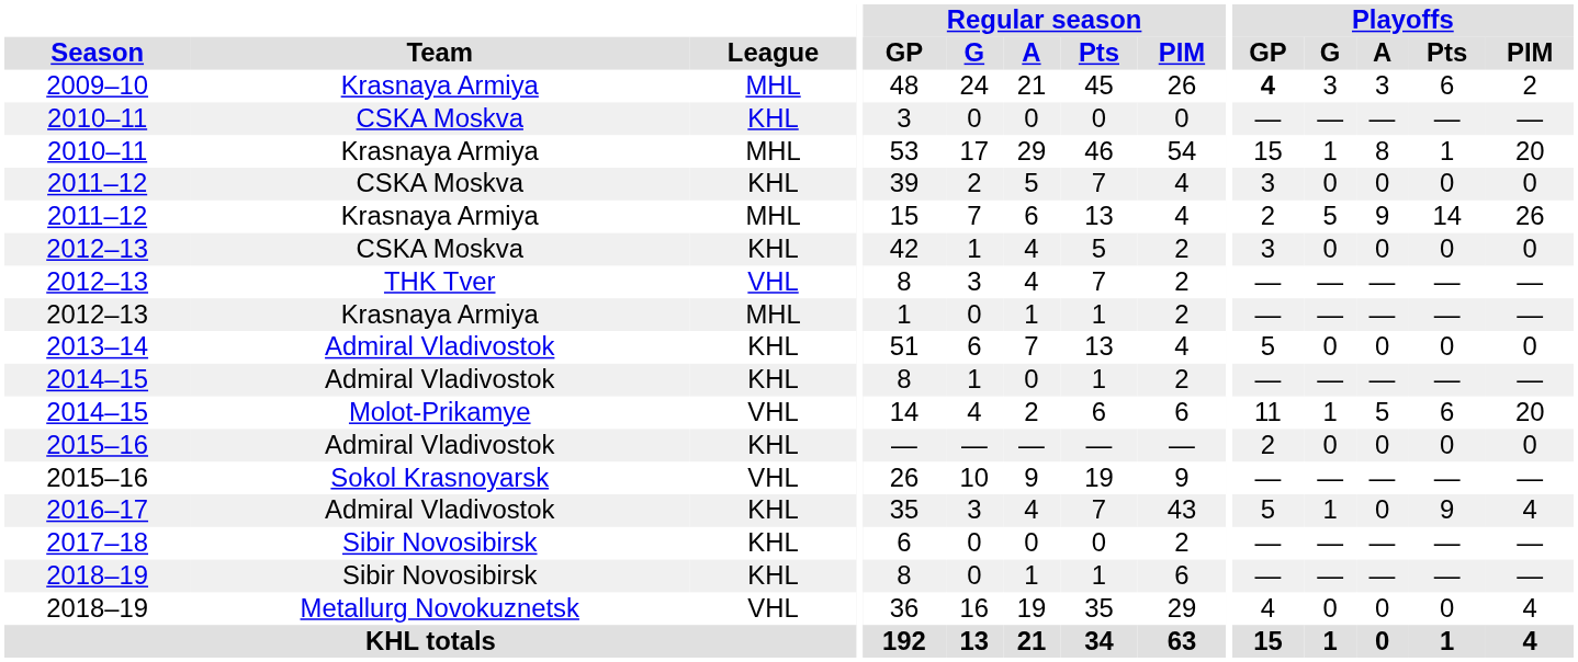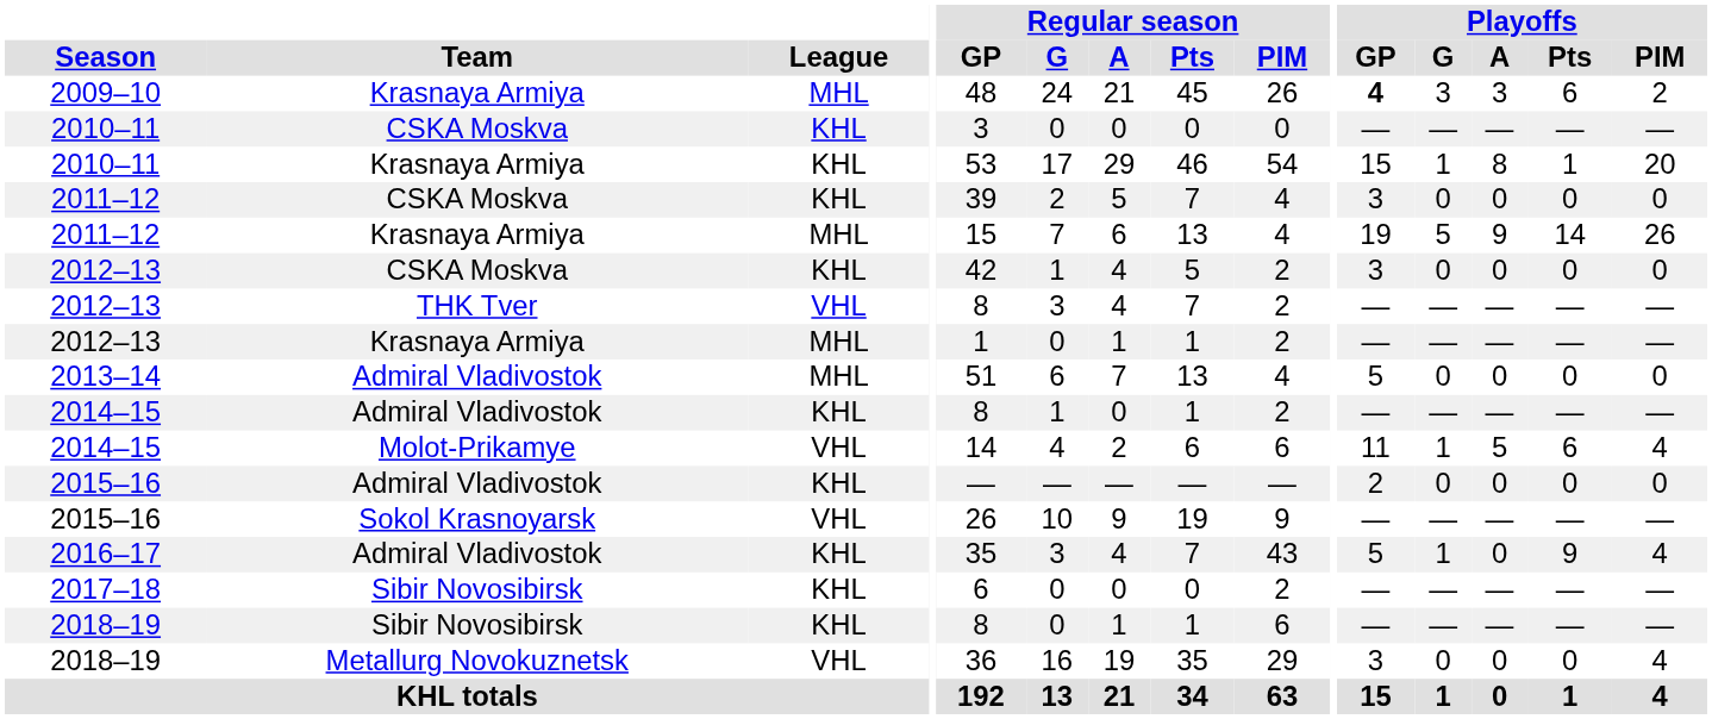 <table border="0" cellpadding="1" cellspacing="0" style="text-align:center; width:60em">
 <tr bgcolor="#e0e0e0">
 <th colspan="3" bgcolor="#ffffff"></th>
 <th rowspan="99" bgcolor="#ffffff"></th>
 <th colspan="5"><a href='#'>Regular season</a></th>
 <th rowspan="99" bgcolor="#ffffff"></th>
 <th colspan="5"><a href='#'>Playoffs</a></th>
 </tr>
 <tr bgcolor="#e0e0e0">
 <th><a href='#'>Season</a></th>
 <th>Team</th>
 <th>League</th>
 <th>GP</th>
 <th><a href='#'>G</a></th>
 <th><a href='#'>A</a></th>
 <th><a href='#'>Pts</a></th>
 <th><a href='#'>PIM</a></th>
 <th>GP</th>
 <th>G</th>
 <th>A</th>
 <th>Pts</th>
 <th>PIM</th>
 </tr>
 <tr>
 <td><a href='#'>2009–10</a></td>
 <td><a href='#'>Krasnaya Armiya</a></td>
 <td><a href='#'>MHL</a></td>
 <td>48</td>
 <td>24</td>
 <td>21</td>
 <td>45</td>
 <td>26</td>
 <td><strong>4</strong></td>
 <td>3</td>
 <td>3</td>
 <td>6</td>
 <td>2</td>
 </tr>
 <tr bgcolor="#f0f0f0">
 <td><a href='#'>2010–11</a></td>
 <td><a href='#'>CSKA Moskva</a></td>
 <td><a href='#'>KHL</a></td>
 <td>3</td>
 <td>0</td>
 <td>0</td>
 <td>0</td>
 <td>0</td>
 <td>—</td>
 <td>—</td>
 <td>—</td>
 <td>—</td>
 <td>—</td>
 </tr>
 <tr>
 <td><a href='#'>2010–11</a></td>
 <td>Krasnaya Armiya</td>
-<td>MHL</td>
+<td>KHL</td>
 <td>53</td>
 <td>17</td>
 <td>29</td>
 <td>46</td>
 <td>54</td>
 <td>15</td>
 <td>1</td>
 <td>8</td>
 <td>1</td>
 <td>20</td>
 </tr>
 <tr bgcolor="#f0f0f0">
 <td><a href='#'>2011–12</a></td>
 <td>CSKA Moskva</td>
 <td>KHL</td>
 <td>39</td>
 <td>2</td>
 <td>5</td>
 <td>7</td>
 <td>4</td>
 <td>3</td>
 <td>0</td>
 <td>0</td>
 <td>0</td>
 <td>0</td>
 </tr>
 <tr>
 <td><a href='#'>2011–12</a></td>
 <td>Krasnaya Armiya</td>
 <td>MHL</td>
 <td>15</td>
 <td>7</td>
 <td>6</td>
 <td>13</td>
 <td>4</td>
-<td>2</td>
+<td>19</td>
 <td>5</td>
 <td>9</td>
 <td>14</td>
 <td>26</td>
 </tr>
 <tr bgcolor="#f0f0f0">
 <td><a href='#'>2012–13</a></td>
 <td>CSKA Moskva</td>
 <td>KHL</td>
 <td>42</td>
 <td>1</td>
 <td>4</td>
 <td>5</td>
 <td>2</td>
 <td>3</td>
 <td>0</td>
 <td>0</td>
 <td>0</td>
 <td>0</td>
 </tr>
 <tr>
 <td><a href='#'>2012–13</a></td>
 <td><a href='#'>THK Tver</a></td>
 <td><a href='#'>VHL</a></td>
 <td>8</td>
 <td>3</td>
 <td>4</td>
 <td>7</td>
 <td>2</td>
 <td>—</td>
 <td>—</td>
 <td>—</td>
 <td>—</td>
 <td>—</td>
 </tr>
 <tr bgcolor="#f0f0f0">
 <td 2012–13 MHL season>2012–13</td>
 <td>Krasnaya Armiya</td>
 <td>MHL</td>
 <td>1</td>
 <td>0</td>
 <td>1</td>
 <td>1</td>
 <td>2</td>
 <td>—</td>
 <td>—</td>
 <td>—</td>
 <td>—</td>
 <td>—</td>
 </tr>
 <tr>
 <td><a href='#'>2013–14</a></td>
 <td><a href='#'>Admiral Vladivostok</a></td>
-<td>KHL</td>
+<td>MHL</td>
 <td>51</td>
 <td>6</td>
 <td>7</td>
 <td>13</td>
 <td>4</td>
 <td>5</td>
 <td>0</td>
 <td>0</td>
 <td>0</td>
 <td>0</td>
 </tr>
 <tr bgcolor="#f0f0f0">
 <td><a href='#'>2014–15</a></td>
 <td>Admiral Vladivostok</td>
 <td>KHL</td>
 <td>8</td>
 <td>1</td>
 <td>0</td>
 <td>1</td>
 <td>2</td>
 <td>—</td>
 <td>—</td>
 <td>—</td>
 <td>—</td>
 <td>—</td>
 </tr>
 <tr>
 <td><a href='#'>2014–15</a></td>
 <td><a href='#'>Molot-Prikamye</a></td>
 <td>VHL</td>
 <td>14</td>
 <td>4</td>
 <td>2</td>
 <td>6</td>
 <td>6</td>
 <td>11</td>
 <td>1</td>
 <td>5</td>
 <td>6</td>
-<td>20</td>
+<td>4</td>
 </tr>
 <tr bgcolor="#f0f0f0">
 <td><a href='#'>2015–16</a></td>
 <td>Admiral Vladivostok</td>
 <td>KHL</td>
 <td>—</td>
 <td>—</td>
 <td>—</td>
 <td>—</td>
 <td>—</td>
 <td>2</td>
 <td>0</td>
 <td>0</td>
 <td>0</td>
 <td>0</td>
 </tr>
 <tr>
 <td>2015–16</td>
 <td><a href='#'>Sokol Krasnoyarsk</a></td>
 <td>VHL</td>
 <td>26</td>
 <td>10</td>
 <td>9</td>
 <td>19</td>
 <td>9</td>
 <td>—</td>
 <td>—</td>
 <td>—</td>
 <td>—</td>
 <td>—</td>
 </tr>
 <tr bgcolor="#f0f0f0">
 <td><a href='#'>2016–17</a></td>
 <td>Admiral Vladivostok</td>
 <td>KHL</td>
 <td>35</td>
 <td>3</td>
 <td>4</td>
 <td>7</td>
 <td>43</td>
 <td>5</td>
 <td>1</td>
 <td>0</td>
 <td>9</td>
 <td>4</td>
 </tr>
 <tr>
 <td><a href='#'>2017–18</a></td>
 <td><a href='#'>Sibir Novosibirsk</a></td>
 <td>KHL</td>
 <td>6</td>
 <td>0</td>
 <td>0</td>
 <td>0</td>
 <td>2</td>
 <td>—</td>
 <td>—</td>
 <td>—</td>
 <td>—</td>
 <td>—</td>
 </tr>
 <tr bgcolor="#f0f0f0">
 <td><a href='#'>2018–19</a></td>
 <td>Sibir Novosibirsk</td>
 <td>KHL</td>
 <td>8</td>
 <td>0</td>
 <td>1</td>
 <td>1</td>
 <td>6</td>
 <td>—</td>
 <td>—</td>
 <td>—</td>
 <td>—</td>
 <td>—</td>
 </tr>
 <tr>
 <td>2018–19</td>
 <td><a href='#'>Metallurg Novokuznetsk</a></td>
 <td>VHL</td>
 <td>36</td>
 <td>16</td>
 <td>19</td>
 <td>35</td>
 <td>29</td>
-<td>4</td>
+<td>3</td>
 <td>0</td>
 <td>0</td>
 <td>0</td>
 <td>4</td>
 </tr>
 <tr bgcolor="#e0e0e0">
 <th colspan="3">KHL totals</th>
 <th>192</th>
 <th>13</th>
 <th>21</th>
 <th>34</th>
 <th>63</th>
 <th>15</th>
 <th>1</th>
 <th>0</th>
 <th>1</th>
 <th>4</th>
 </tr>
 </table>
